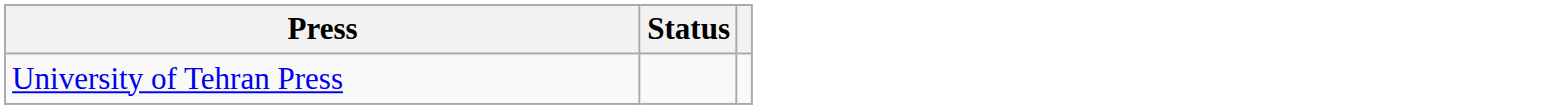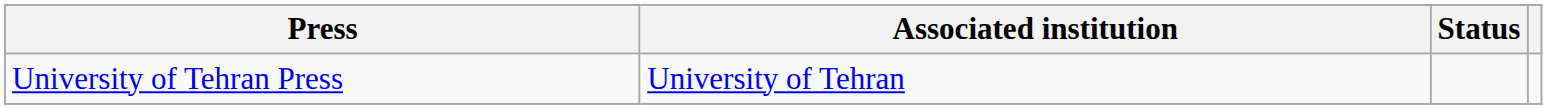 <table class="wikitable sortable">
 <tr>
 <th style="width:20em">Press</th>
+<th style="width:25em">Associated institution</th>
 <th>Status</th>
 <th></th>
 </tr>
 <tr>
 <td><a href='#'>University of Tehran Press</a></td>
+<td><a href='#'>University of Tehran</a></td>
 <td></td>
 <td></td>
 </tr>
 </table>
